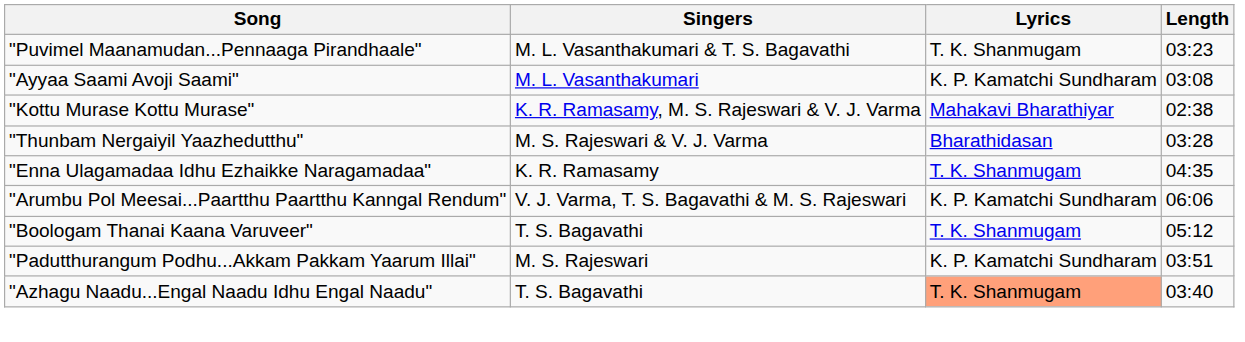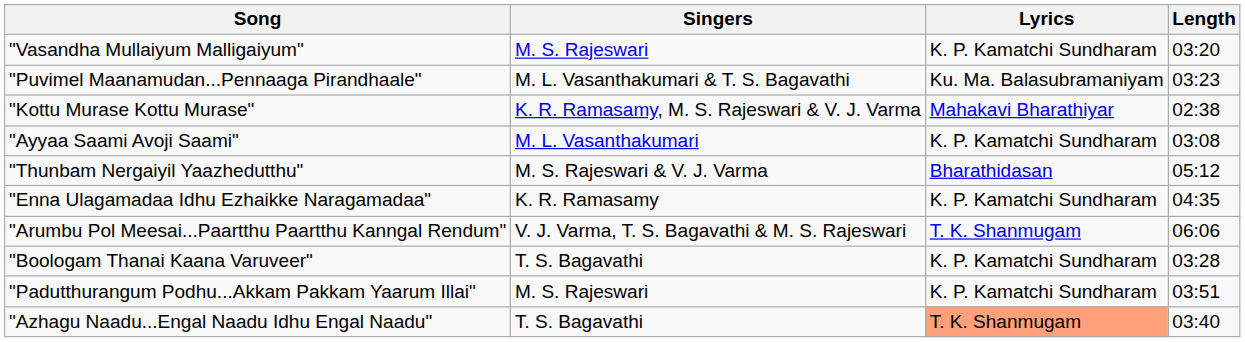 <table class="wikitable">
 <tr>
 <th>Song</th>
 <th>Singers</th>
 <th>Lyrics</th>
 <th>Length</th>
 </tr>
 <tr>
+<td>"Vasandha Mullaiyum Malligaiyum"</td>
+<td><a href='#'>M. S. Rajeswari</a></td>
+<td>K. P. Kamatchi Sundharam</td>
+<td>03:20</td>
+</tr>
+<tr>
 <td>"Puvimel Maanamudan...Pennaaga Pirandhaale"</td>
 <td>M. L. Vasanthakumari & T. S. Bagavathi</td>
-<td>T. K. Shanmugam</td>
+<td>Ku. Ma. Balasubramaniyam</td>
 <td>03:23</td>
+</tr>
+<tr>
+<td>"Kottu Murase Kottu Murase"</td>
+<td><a href='#'>K. R. Ramasamy</a>, M. S. Rajeswari & V. J. Varma</td>
+<td><a href='#'>Mahakavi Bharathiyar</a></td>
+<td>02:38</td>
 </tr>
 <tr>
 <td>"Ayyaa Saami Avoji Saami"</td>
 <td><a href='#'>M. L. Vasanthakumari</a></td>
 <td>K. P. Kamatchi Sundharam</td>
 <td>03:08</td>
 </tr>
 <tr>
-<td>"Kottu Murase Kottu Murase"</td>
-<td><a href='#'>K. R. Ramasamy</a>, M. S. Rajeswari & V. J. Varma</td>
-<td><a href='#'>Mahakavi Bharathiyar</a></td>
-<td>02:38</td>
-</tr>
-<tr>
 <td>"Thunbam Nergaiyil Yaazhedutthu"</td>
 <td>M. S. Rajeswari & V. J. Varma</td>
 <td><a href='#'>Bharathidasan</a></td>
-<td>03:28</td>
+<td>05:12</td>
 </tr>
 <tr>
 <td>"Enna Ulagamadaa Idhu Ezhaikke Naragamadaa"</td>
 <td>K. R. Ramasamy</td>
-<td><a href='#'>T. K. Shanmugam</a></td>
+<td>K. P. Kamatchi Sundharam</td>
 <td>04:35</td>
 </tr>
 <tr>
 <td>"Arumbu Pol Meesai...Paartthu Paartthu Kanngal Rendum"</td>
 <td>V. J. Varma, T. S. Bagavathi & M. S. Rajeswari</td>
-<td>K. P. Kamatchi Sundharam</td>
+<td><a href='#'>T. K. Shanmugam</a></td>
 <td>06:06</td>
 </tr>
 <tr>
 <td>"Boologam Thanai Kaana Varuveer"</td>
 <td>T. S. Bagavathi</td>
-<td><a href='#'>T. K. Shanmugam</a></td>
-<td>05:12</td>
+<td>K. P. Kamatchi Sundharam</td>
+<td>03:28</td>
 </tr>
 <tr>
 <td>"Padutthurangum Podhu...Akkam Pakkam Yaarum Illai"</td>
 <td>M. S. Rajeswari</td>
 <td>K. P. Kamatchi Sundharam</td>
 <td>03:51</td>
 </tr>
 <tr>
 <td>"Azhagu Naadu...Engal Naadu Idhu Engal Naadu"</td>
 <td>T. S. Bagavathi</td>
 <td style="background: lightsalmon;">T. K. Shanmugam</td>
 <td>03:40</td>
 </tr>
 </table>
